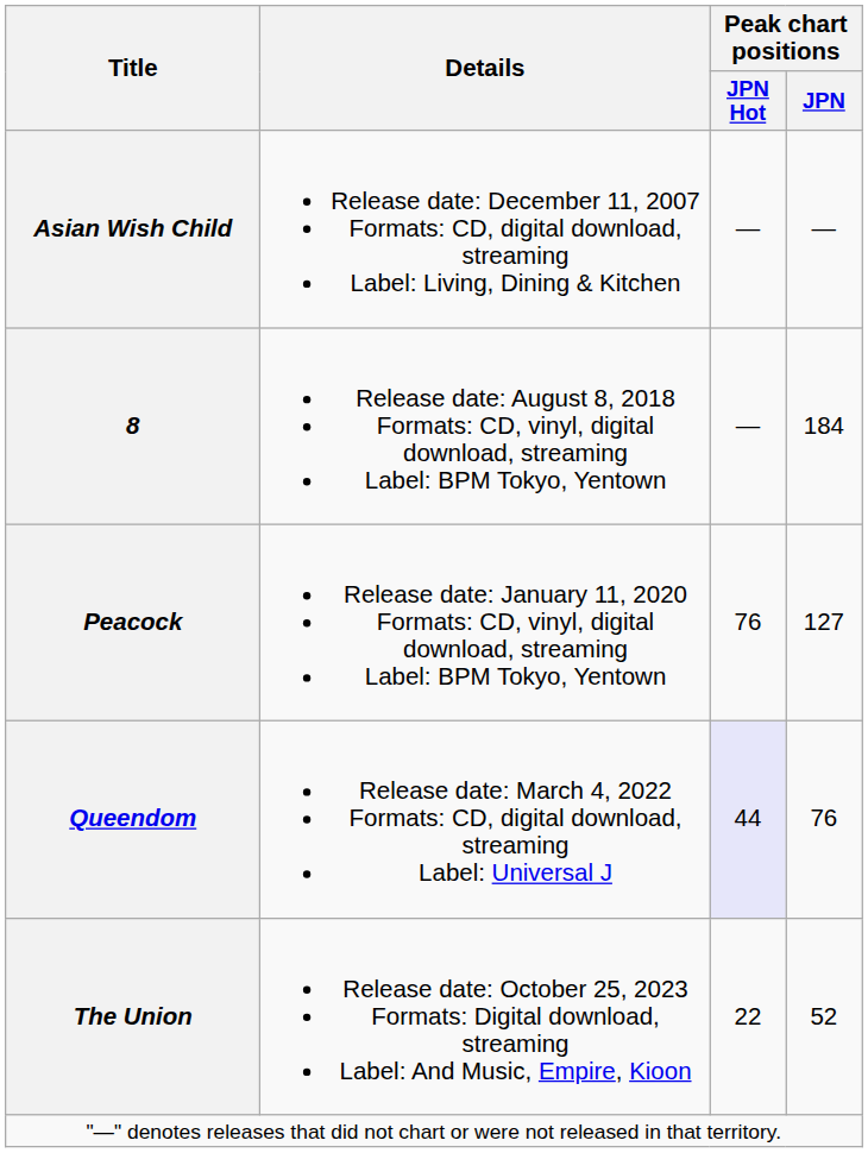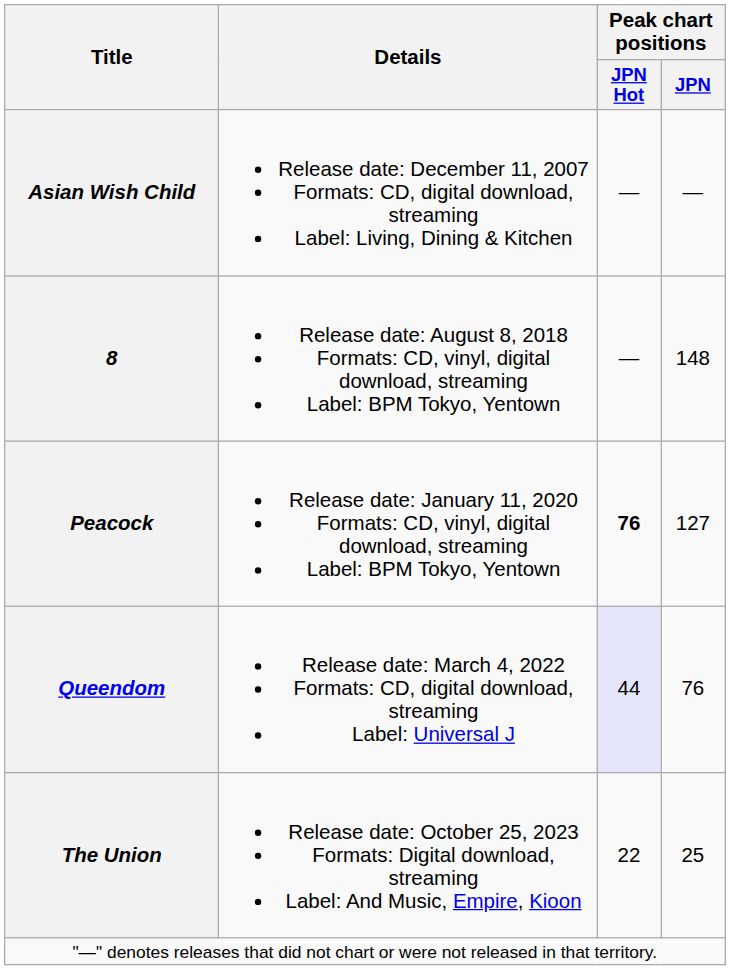 <table class="wikitable plainrowheaders" style="text-align:center;">
 <tr>
 <th scope="col" rowspan="2" style="width:10em;">Title</th>
 <th scope="col" rowspan="2" style="width:18em;">Details</th>
 <th scope="col" colspan="6">Peak chart positions</th>
 </tr>
 <tr>
 <th scope="col" style="width:3em;font-size:90%;"><a href='#'>JPN<br>Hot</a><br></th>
 <th scope="col" style="width:3em;font-size:90%;"><a href='#'>JPN</a><br></th>
 </tr>
 <tr>
 <th scope="row"><em>Asian Wish Child</em></th>
 <td><br><ul><li>Release date: December 11, 2007</li><li>Formats: CD, digital download, streaming</li><li>Label: Living, Dining & Kitchen</li></ul></td>
 <td>—</td>
 <td>—</td>
 </tr>
 <tr>
 <th scope="row"><em>8</em></th>
 <td><br><ul><li>Release date: August 8, 2018</li><li>Formats: CD, vinyl, digital download, streaming</li><li>Label: BPM Tokyo, Yentown</li></ul></td>
 <td>—</td>
-<td>184</td>
+<td>148</td>
 </tr>
 <tr>
 <th scope="row"><em>Peacock</em></th>
 <td><br><ul><li>Release date: January 11, 2020</li><li>Formats: CD, vinyl, digital download, streaming</li><li>Label: BPM Tokyo, Yentown</li></ul></td>
-<td>76</td>
+<td><strong>76</strong></td>
 <td>127</td>
 </tr>
 <tr>
 <th scope="row"><em><a href='#'>Queendom</a></em></th>
 <td><br><ul><li>Release date: March 4, 2022</li><li>Formats: CD, digital download, streaming</li><li>Label: <a href='#'>Universal J</a></li></ul></td>
 <td style="background: lavender;">44</td>
 <td>76</td>
 </tr>
 <tr>
 <th scope="row"><em>The Union</em></th>
 <td><br><ul><li>Release date: October 25, 2023</li><li>Formats: Digital download, streaming</li><li>Label: And Music, <a href='#'>Empire</a>, <a href='#'>Kioon</a></li></ul></td>
 <td>22</td>
-<td>52</td>
+<td>25</td>
 </tr>
 <tr>
 <td colspan="15" style="text-align:center; font-size:85%">"—" denotes releases that did not chart or were not released in that territory.</td>
 </tr>
 </table>
